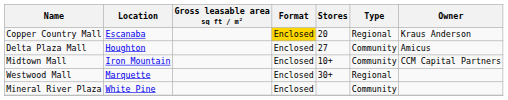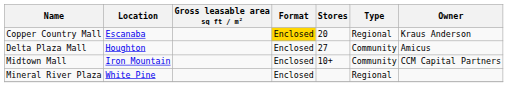 <table class="wikitable sortable">
 <tr>
 <th>Name</th>
 <th>Location</th>
 <th class="unsortable">Gross leasable area<br><small>sq ft / m²</small></th>
 <th class="unsortable">Format</th>
 <th>Stores</th>
 <th class="unsortable">Type</th>
 <th class="unsortable">Owner</th>
 </tr>
 <tr>
 <td>Copper Country Mall</td>
 <td><a href='#'>Escanaba</a></td>
 <td></td>
 <td style="background: gold;">Enclosed</td>
 <td>20</td>
 <td>Regional</td>
 <td>Kraus Anderson</td>
 </tr>
 <tr>
 <td>Delta Plaza Mall</td>
 <td><a href='#'>Houghton</a></td>
 <td></td>
 <td>Enclosed</td>
 <td>27</td>
 <td>Community</td>
 <td>Amicus</td>
 </tr>
 <tr>
 <td>Midtown Mall</td>
 <td><a href='#'>Iron Mountain</a></td>
 <td></td>
 <td>Enclosed</td>
 <td>10+</td>
 <td>Community</td>
 <td>CCM Capital Partners</td>
 </tr>
 <tr>
-<td>Westwood Mall</td>
-<td><a href='#'>Marquette</a></td>
-<td></td>
-<td>Enclosed</td>
-<td>30+</td>
-<td>Regional</td>
-<td></td>
-</tr>
-<tr>
 <td>Mineral River Plaza</td>
 <td><a href='#'>White Pine</a></td>
 <td></td>
 <td>Enclosed</td>
 <td></td>
-<td>Community</td>
+<td>Regional</td>
 <td></td>
 </tr>
 <tr>
 </tr>
 </table>
